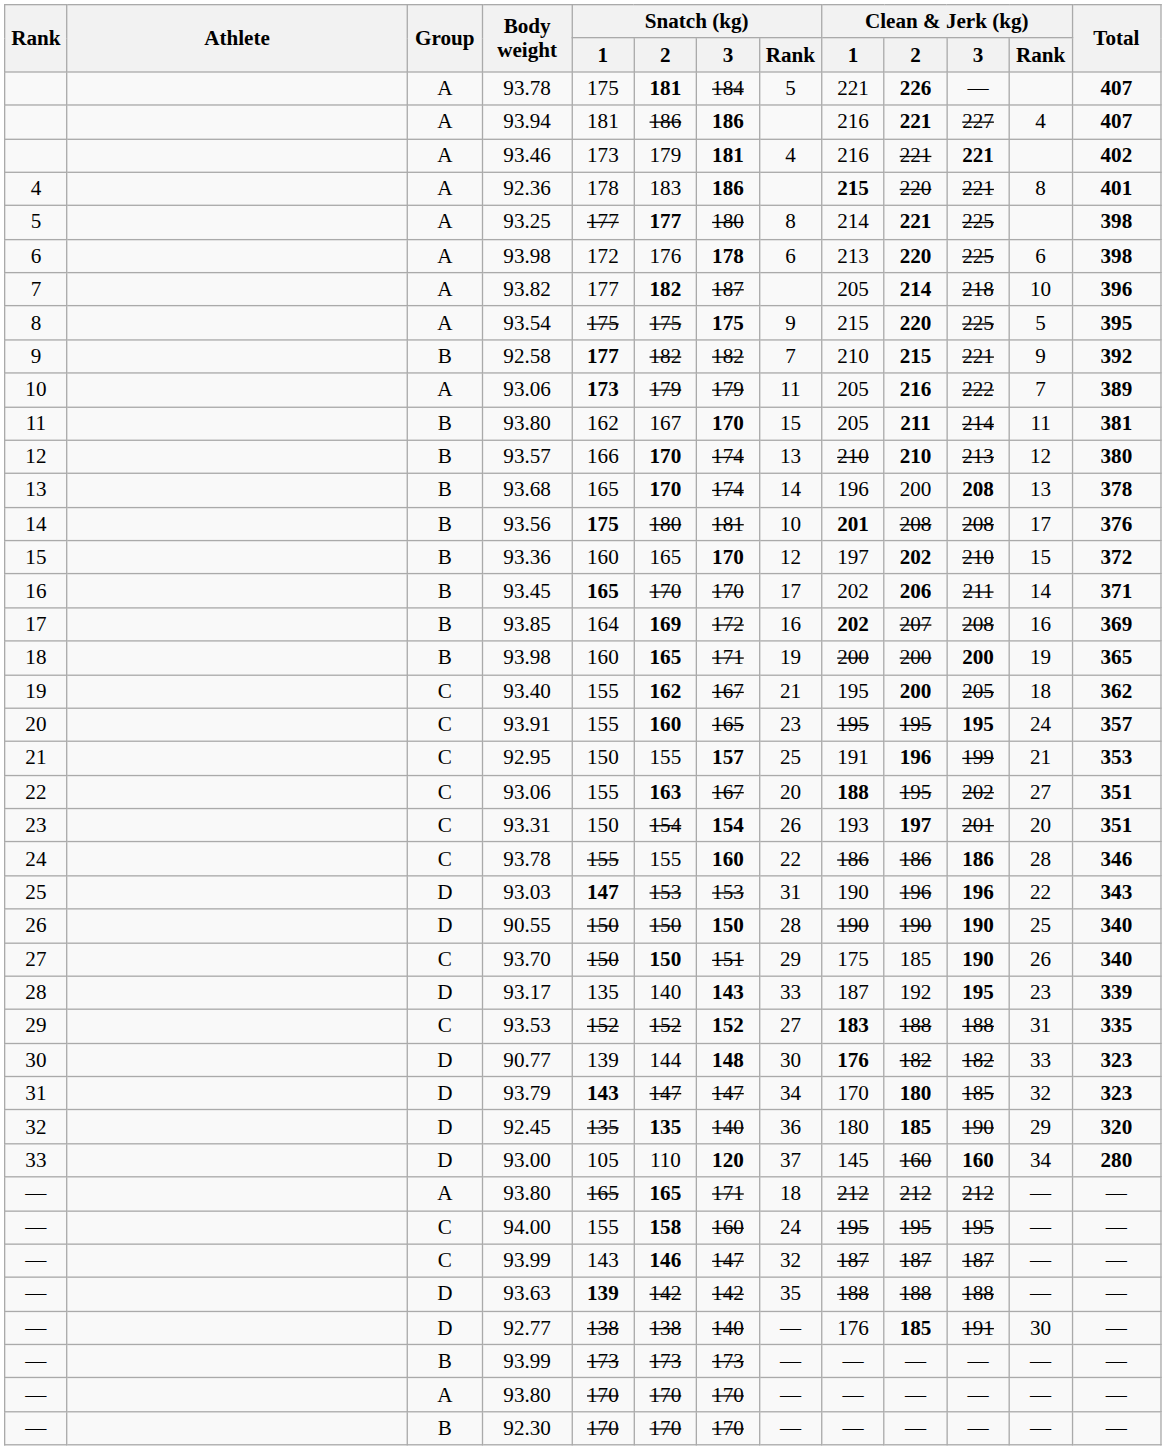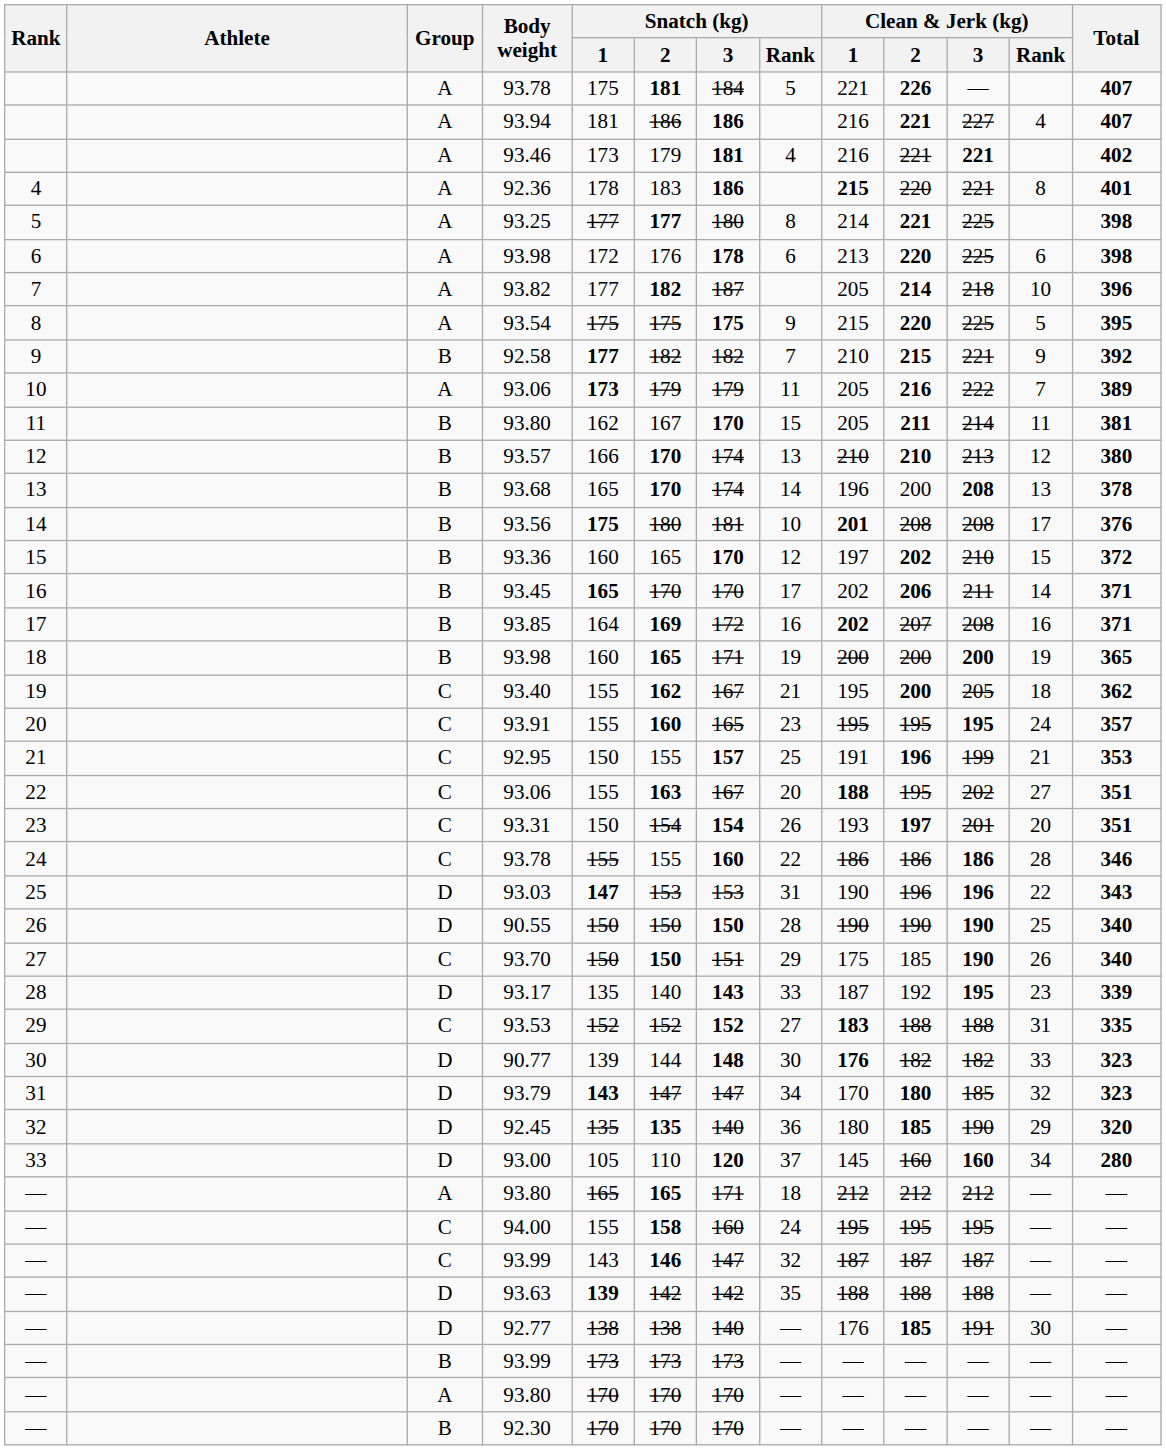 <table class = "wikitable" style="text-align:center;">
 <tr>
 <th rowspan=2 width=40>Rank</th>
 <th rowspan=2 width=250>Athlete</th>
 <th rowspan=2 width=50>Group</th>
 <th rowspan=2 width=60>Body weight</th>
 <th colspan=4>Snatch (kg)</th>
 <th colspan=4>Clean & Jerk (kg)</th>
 <th rowspan=2 width=60>Total</th>
 </tr>
 <tr>
 <th width=40>1</th>
 <th width=40>2</th>
 <th width=40>3</th>
 <th width=40>Rank</th>
 <th width=40>1</th>
 <th width=40>2</th>
 <th width=40>3</th>
 <th width=40>Rank</th>
 </tr>
 <tr>
 <td></td>
 <td align=left></td>
 <td>A</td>
 <td>93.78</td>
 <td>175</td>
 <td><strong>181</strong></td>
 <td><s>184</s></td>
 <td>5</td>
 <td>221</td>
 <td><strong>226</strong></td>
 <td>—</td>
 <td></td>
 <td><strong>407</strong></td>
 </tr>
 <tr>
 <td></td>
 <td align=left></td>
 <td>A</td>
 <td>93.94</td>
 <td>181</td>
 <td><s>186</s></td>
 <td><strong>186</strong></td>
 <td></td>
 <td>216</td>
 <td><strong>221</strong></td>
 <td><s>227</s></td>
 <td>4</td>
 <td><strong>407</strong></td>
 </tr>
 <tr>
 <td></td>
 <td align=left></td>
 <td>A</td>
 <td>93.46</td>
 <td>173</td>
 <td>179</td>
 <td><strong>181</strong></td>
 <td>4</td>
 <td>216</td>
 <td><s>221</s></td>
 <td><strong>221</strong></td>
 <td></td>
 <td><strong>402</strong></td>
 </tr>
 <tr>
 <td>4</td>
 <td align=left></td>
 <td>A</td>
 <td>92.36</td>
 <td>178</td>
 <td>183</td>
 <td><strong>186</strong></td>
 <td></td>
 <td><strong>215</strong></td>
 <td><s>220</s></td>
 <td><s>221</s></td>
 <td>8</td>
 <td><strong>401</strong></td>
 </tr>
 <tr>
 <td>5</td>
 <td align=left></td>
 <td>A</td>
 <td>93.25</td>
 <td><s>177</s></td>
 <td><strong>177</strong></td>
 <td><s>180</s></td>
 <td>8</td>
 <td>214</td>
 <td><strong>221</strong></td>
 <td><s>225</s></td>
 <td></td>
 <td><strong>398</strong></td>
 </tr>
 <tr>
 <td>6</td>
 <td align=left></td>
 <td>A</td>
 <td>93.98</td>
 <td>172</td>
 <td>176</td>
 <td><strong>178</strong></td>
 <td>6</td>
 <td>213</td>
 <td><strong>220</strong></td>
 <td><s>225</s></td>
 <td>6</td>
 <td><strong>398</strong></td>
 </tr>
 <tr>
 <td>7</td>
 <td align=left></td>
 <td>A</td>
 <td>93.82</td>
 <td>177</td>
 <td><strong>182</strong></td>
 <td><s>187</s></td>
 <td></td>
 <td>205</td>
 <td><strong>214</strong></td>
 <td><s>218</s></td>
 <td>10</td>
 <td><strong>396</strong></td>
 </tr>
 <tr>
 <td>8</td>
 <td align=left></td>
 <td>A</td>
 <td>93.54</td>
 <td><s>175</s></td>
 <td><s>175</s></td>
 <td><strong>175</strong></td>
 <td>9</td>
 <td>215</td>
 <td><strong>220</strong></td>
 <td><s>225</s></td>
 <td>5</td>
 <td><strong>395</strong></td>
 </tr>
 <tr>
 <td>9</td>
 <td align=left></td>
 <td>B</td>
 <td>92.58</td>
 <td><strong>177</strong></td>
 <td><s>182</s></td>
 <td><s>182</s></td>
 <td>7</td>
 <td>210</td>
 <td><strong>215</strong></td>
 <td><s>221</s></td>
 <td>9</td>
 <td><strong>392</strong></td>
 </tr>
 <tr>
 <td>10</td>
 <td align=left></td>
 <td>A</td>
 <td>93.06</td>
 <td><strong>173</strong></td>
 <td><s>179</s></td>
 <td><s>179</s></td>
 <td>11</td>
 <td>205</td>
 <td><strong>216</strong></td>
 <td><s>222</s></td>
 <td>7</td>
 <td><strong>389</strong></td>
 </tr>
 <tr>
 <td>11</td>
 <td align=left></td>
 <td>B</td>
 <td>93.80</td>
 <td>162</td>
 <td>167</td>
 <td><strong>170</strong></td>
 <td>15</td>
 <td>205</td>
 <td><strong>211</strong></td>
 <td><s>214</s></td>
 <td>11</td>
 <td><strong>381</strong></td>
 </tr>
 <tr>
 <td>12</td>
 <td align=left></td>
 <td>B</td>
 <td>93.57</td>
 <td>166</td>
 <td><strong>170</strong></td>
 <td><s>174</s></td>
 <td>13</td>
 <td><s>210</s></td>
 <td><strong>210</strong></td>
 <td><s>213</s></td>
 <td>12</td>
 <td><strong>380</strong></td>
 </tr>
 <tr>
 <td>13</td>
 <td align=left></td>
 <td>B</td>
 <td>93.68</td>
 <td>165</td>
 <td><strong>170</strong></td>
 <td><s>174</s></td>
 <td>14</td>
 <td>196</td>
 <td>200</td>
 <td><strong>208</strong></td>
 <td>13</td>
 <td><strong>378</strong></td>
 </tr>
 <tr>
 <td>14</td>
 <td align=left></td>
 <td>B</td>
 <td>93.56</td>
 <td><strong>175</strong></td>
 <td><s>180</s></td>
 <td><s>181</s></td>
 <td>10</td>
 <td><strong>201</strong></td>
 <td><s>208</s></td>
 <td><s>208</s></td>
 <td>17</td>
 <td><strong>376</strong></td>
 </tr>
 <tr>
 <td>15</td>
 <td align=left></td>
 <td>B</td>
 <td>93.36</td>
 <td>160</td>
 <td>165</td>
 <td><strong>170</strong></td>
 <td>12</td>
 <td>197</td>
 <td><strong>202</strong></td>
 <td><s>210</s></td>
 <td>15</td>
 <td><strong>372</strong></td>
 </tr>
 <tr>
 <td>16</td>
 <td align=left></td>
 <td>B</td>
 <td>93.45</td>
 <td><strong>165</strong></td>
 <td><s>170</s></td>
 <td><s>170</s></td>
 <td>17</td>
 <td>202</td>
 <td><strong>206</strong></td>
 <td><s>211</s></td>
 <td>14</td>
 <td><strong>371</strong></td>
 </tr>
 <tr>
 <td>17</td>
 <td align=left></td>
 <td>B</td>
 <td>93.85</td>
 <td>164</td>
 <td><strong>169</strong></td>
 <td><s>172</s></td>
 <td>16</td>
 <td><strong>202</strong></td>
 <td><s>207</s></td>
 <td><s>208</s></td>
 <td>16</td>
-<td><strong>369</strong></td>
+<td><strong>371</strong></td>
 </tr>
 <tr>
 <td>18</td>
 <td align=left></td>
 <td>B</td>
 <td>93.98</td>
 <td>160</td>
 <td><strong>165</strong></td>
 <td><s>171</s></td>
 <td>19</td>
 <td><s>200</s></td>
 <td><s>200</s></td>
 <td><strong>200</strong></td>
 <td>19</td>
 <td><strong>365</strong></td>
 </tr>
 <tr>
 <td>19</td>
 <td align=left></td>
 <td>C</td>
 <td>93.40</td>
 <td>155</td>
 <td><strong>162</strong></td>
 <td><s>167</s></td>
 <td>21</td>
 <td>195</td>
 <td><strong>200</strong></td>
 <td><s>205</s></td>
 <td>18</td>
 <td><strong>362</strong></td>
 </tr>
 <tr>
 <td>20</td>
 <td align=left></td>
 <td>C</td>
 <td>93.91</td>
 <td>155</td>
 <td><strong>160</strong></td>
 <td><s>165</s></td>
 <td>23</td>
 <td><s>195</s></td>
 <td><s>195</s></td>
 <td><strong>195</strong></td>
 <td>24</td>
 <td><strong>357</strong></td>
 </tr>
 <tr>
 <td>21</td>
 <td align=left></td>
 <td>C</td>
 <td>92.95</td>
 <td>150</td>
 <td>155</td>
 <td><strong>157</strong></td>
 <td>25</td>
 <td>191</td>
 <td><strong>196</strong></td>
 <td><s>199</s></td>
 <td>21</td>
 <td><strong>353</strong></td>
 </tr>
 <tr>
 <td>22</td>
 <td align=left></td>
 <td>C</td>
 <td>93.06</td>
 <td>155</td>
 <td><strong>163</strong></td>
 <td><s>167</s></td>
 <td>20</td>
 <td><strong>188</strong></td>
 <td><s>195</s></td>
 <td><s>202</s></td>
 <td>27</td>
 <td><strong>351</strong></td>
 </tr>
 <tr>
 <td>23</td>
 <td align=left></td>
 <td>C</td>
 <td>93.31</td>
 <td>150</td>
 <td><s>154</s></td>
 <td><strong>154</strong></td>
 <td>26</td>
 <td>193</td>
 <td><strong>197</strong></td>
 <td><s>201</s></td>
 <td>20</td>
 <td><strong>351</strong></td>
 </tr>
 <tr>
 <td>24</td>
 <td align=left></td>
 <td>C</td>
 <td>93.78</td>
 <td><s>155</s></td>
 <td>155</td>
 <td><strong>160</strong></td>
 <td>22</td>
 <td><s>186</s></td>
 <td><s>186</s></td>
 <td><strong>186</strong></td>
 <td>28</td>
 <td><strong>346</strong></td>
 </tr>
 <tr>
 <td>25</td>
 <td align=left></td>
 <td>D</td>
 <td>93.03</td>
 <td><strong>147</strong></td>
 <td><s>153</s></td>
 <td><s>153</s></td>
 <td>31</td>
 <td>190</td>
 <td><s>196</s></td>
 <td><strong>196</strong></td>
 <td>22</td>
 <td><strong>343</strong></td>
 </tr>
 <tr>
 <td>26</td>
 <td align=left></td>
 <td>D</td>
 <td>90.55</td>
 <td><s>150</s></td>
 <td><s>150</s></td>
 <td><strong>150</strong></td>
 <td>28</td>
 <td><s>190</s></td>
 <td><s>190</s></td>
 <td><strong>190</strong></td>
 <td>25</td>
 <td><strong>340</strong></td>
 </tr>
 <tr>
 <td>27</td>
 <td align=left></td>
 <td>C</td>
 <td>93.70</td>
 <td><s>150</s></td>
 <td><strong>150</strong></td>
 <td><s>151</s></td>
 <td>29</td>
 <td>175</td>
 <td>185</td>
 <td><strong>190</strong></td>
 <td>26</td>
 <td><strong>340</strong></td>
 </tr>
 <tr>
 <td>28</td>
 <td align=left></td>
 <td>D</td>
 <td>93.17</td>
 <td>135</td>
 <td>140</td>
 <td><strong>143</strong></td>
 <td>33</td>
 <td>187</td>
 <td>192</td>
 <td><strong>195</strong></td>
 <td>23</td>
 <td><strong>339</strong></td>
 </tr>
 <tr>
 <td>29</td>
 <td align=left></td>
 <td>C</td>
 <td>93.53</td>
 <td><s>152</s></td>
 <td><s>152</s></td>
 <td><strong>152</strong></td>
 <td>27</td>
 <td><strong>183</strong></td>
 <td><s>188</s></td>
 <td><s>188</s></td>
 <td>31</td>
 <td><strong>335</strong></td>
 </tr>
 <tr>
 <td>30</td>
 <td align=left></td>
 <td>D</td>
 <td>90.77</td>
 <td>139</td>
 <td>144</td>
 <td><strong>148</strong></td>
 <td>30</td>
 <td><strong>176</strong></td>
 <td><s>182</s></td>
 <td><s>182</s></td>
 <td>33</td>
 <td><strong>323</strong></td>
 </tr>
 <tr>
 <td>31</td>
 <td align=left></td>
 <td>D</td>
 <td>93.79</td>
 <td><strong>143</strong></td>
 <td><s>147</s></td>
 <td><s>147</s></td>
 <td>34</td>
 <td>170</td>
 <td><strong>180</strong></td>
 <td><s>185</s></td>
 <td>32</td>
 <td><strong>323</strong></td>
 </tr>
 <tr>
 <td>32</td>
 <td align=left></td>
 <td>D</td>
 <td>92.45</td>
 <td><s>135</s></td>
 <td><strong>135</strong></td>
 <td><s>140</s></td>
 <td>36</td>
 <td>180</td>
 <td><strong>185</strong></td>
 <td><s>190</s></td>
 <td>29</td>
 <td><strong>320</strong></td>
 </tr>
 <tr>
 <td>33</td>
 <td align=left></td>
 <td>D</td>
 <td>93.00</td>
 <td>105</td>
 <td>110</td>
 <td><strong>120</strong></td>
 <td>37</td>
 <td>145</td>
 <td><s>160</s></td>
 <td><strong>160</strong></td>
 <td>34</td>
 <td><strong>280</strong></td>
 </tr>
 <tr>
 <td>—</td>
 <td align=left></td>
 <td>A</td>
 <td>93.80</td>
 <td><s>165</s></td>
 <td><strong>165</strong></td>
 <td><s>171</s></td>
 <td>18</td>
 <td><s>212</s></td>
 <td><s>212</s></td>
 <td><s>212</s></td>
 <td>—</td>
 <td>—</td>
 </tr>
 <tr>
 <td>—</td>
 <td align=left></td>
 <td>C</td>
 <td>94.00</td>
 <td>155</td>
 <td><strong>158</strong></td>
 <td><s>160</s></td>
 <td>24</td>
 <td><s>195</s></td>
 <td><s>195</s></td>
 <td><s>195</s></td>
 <td>—</td>
 <td>—</td>
 </tr>
 <tr>
 <td>—</td>
 <td align=left></td>
 <td>C</td>
 <td>93.99</td>
 <td>143</td>
 <td><strong>146</strong></td>
 <td><s>147</s></td>
 <td>32</td>
 <td><s>187</s></td>
 <td><s>187</s></td>
 <td><s>187</s></td>
 <td>—</td>
 <td>—</td>
 </tr>
 <tr>
 <td>—</td>
 <td align=left></td>
 <td>D</td>
 <td>93.63</td>
 <td><strong>139</strong></td>
 <td><s>142</s></td>
 <td><s>142</s></td>
 <td>35</td>
 <td><s>188</s></td>
 <td><s>188</s></td>
 <td><s>188</s></td>
 <td>—</td>
 <td>—</td>
 </tr>
 <tr>
 <td>—</td>
 <td align=left></td>
 <td>D</td>
 <td>92.77</td>
 <td><s>138</s></td>
 <td><s>138</s></td>
 <td><s>140</s></td>
 <td>—</td>
 <td>176</td>
 <td><strong>185</strong></td>
 <td><s>191</s></td>
 <td>30</td>
 <td>—</td>
 </tr>
 <tr>
 <td>—</td>
 <td align=left></td>
 <td>B</td>
 <td>93.99</td>
 <td><s>173</s></td>
 <td><s>173</s></td>
 <td><s>173</s></td>
 <td>—</td>
 <td>—</td>
 <td>—</td>
 <td>—</td>
 <td>—</td>
 <td>—</td>
 </tr>
 <tr>
 <td>—</td>
 <td align=left></td>
 <td>A</td>
 <td>93.80</td>
 <td><s>170</s></td>
 <td><s>170</s></td>
 <td><s>170</s></td>
 <td>—</td>
 <td>—</td>
 <td>—</td>
 <td>—</td>
 <td>—</td>
 <td>—</td>
 </tr>
 <tr>
 <td>—</td>
 <td align=left></td>
 <td>B</td>
 <td>92.30</td>
 <td><s>170</s></td>
 <td><s>170</s></td>
 <td><s>170</s></td>
 <td>—</td>
 <td>—</td>
 <td>—</td>
 <td>—</td>
 <td>—</td>
 <td>—</td>
 </tr>
 </table>
